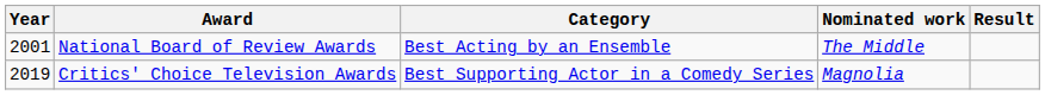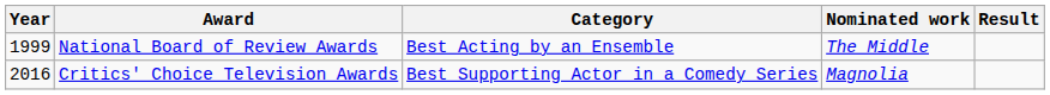 <table class="wikitable sortable">
 <tr>
 <th>Year</th>
 <th>Award</th>
 <th>Category</th>
 <th>Nominated work</th>
 <th>Result</th>
 </tr>
 <tr>
-<td>2001</td>
+<td>1999</td>
 <td><a href='#'>National Board of Review Awards</a></td>
 <td><a href='#'>Best Acting by an Ensemble</a> </td>
 <td><em><a href='#'>The Middle</a></em></td>
 <td></td>
 </tr>
 <tr>
-<td>2019</td>
+<td>2016</td>
 <td><a href='#'>Critics' Choice Television Awards</a></td>
 <td><a href='#'>Best Supporting Actor in a Comedy Series</a></td>
 <td><em><a href='#'>Magnolia</a></em></td>
 <td></td>
 </tr>
 </table>
